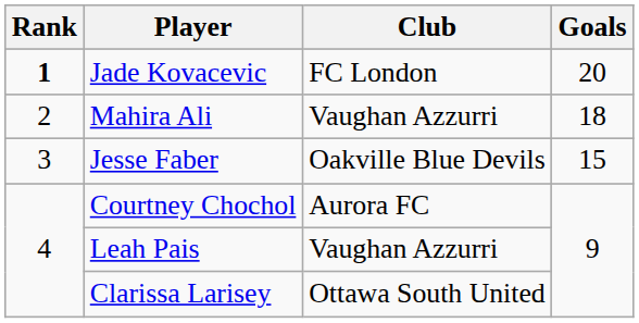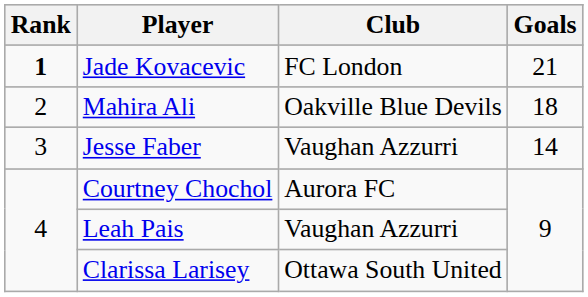 <table class="wikitable">
 <tr>
 <th>Rank</th>
 <th>Player</th>
 <th>Club</th>
 <th>Goals</th>
 </tr>
 <tr>
 <td align=center><strong>1</strong></td>
 <td><a href='#'>Jade Kovacevic</a></td>
 <td>FC London</td>
-<td align=center>20</td>
+<td align=center>21</td>
 </tr>
 <tr>
 <td align=center>2</td>
 <td><a href='#'>Mahira Ali</a></td>
-<td>Vaughan Azzurri</td>
+<td>Oakville Blue Devils</td>
 <td align=center>18</td>
 </tr>
 <tr>
 <td align=center>3</td>
 <td><a href='#'>Jesse Faber</a></td>
-<td>Oakville Blue Devils</td>
-<td align=center>15</td>
+<td>Vaughan Azzurri</td>
+<td align=center>14</td>
 </tr>
 <tr>
 <td rowspan=3 align=center>4</td>
 <td><a href='#'>Courtney Chochol</a></td>
 <td>Aurora FC</td>
 <td rowspan=3 align=center>9</td>
 </tr>
 <tr>
 <td><a href='#'>Leah Pais</a></td>
 <td>Vaughan Azzurri</td>
 </tr>
 <tr>
 <td><a href='#'>Clarissa Larisey</a></td>
 <td>Ottawa South United</td>
 </tr>
 </table>
